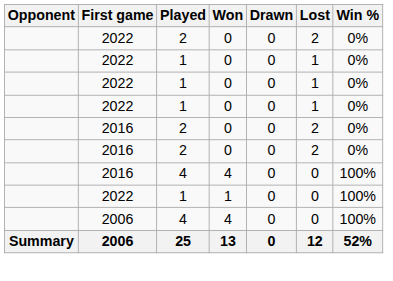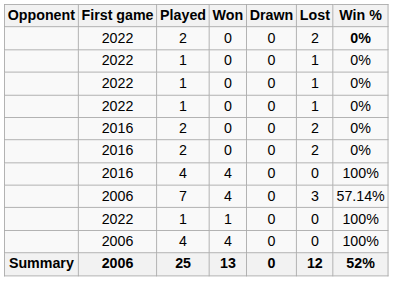 <table class="wikitable">
 <tr align="left">
 <th>Opponent</th>
 <th>First game</th>
 <th>Played</th>
 <th>Won</th>
 <th>Drawn</th>
 <th>Lost</th>
 <th>Win %</th>
 </tr>
 <tr align="center">
 <td style="text-align: left;"></td>
 <td>2022</td>
 <td>2</td>
 <td>0</td>
 <td>0</td>
 <td>2</td>
-<td>0%</td>
+<td><strong>0%</strong></td>
 </tr>
 <tr align="center">
 <td style="text-align: left;"></td>
 <td>2022</td>
 <td>1</td>
 <td>0</td>
 <td>0</td>
 <td>1</td>
 <td>0%</td>
 </tr>
 <tr align="center">
 <td style="text-align: left;"></td>
 <td>2022</td>
 <td>1</td>
 <td>0</td>
 <td>0</td>
 <td>1</td>
 <td>0%</td>
 </tr>
 <tr align="center">
 <td style="text-align: left;"></td>
 <td>2022</td>
 <td>1</td>
 <td>0</td>
 <td>0</td>
 <td>1</td>
 <td>0%</td>
 </tr>
 <tr align="center">
 <td style="text-align: left;"></td>
 <td>2016</td>
 <td>2</td>
 <td>0</td>
 <td>0</td>
 <td>2</td>
 <td>0%</td>
 </tr>
 <tr align="center">
 <td style="text-align: left;"></td>
 <td>2016</td>
 <td>2</td>
 <td>0</td>
 <td>0</td>
 <td>2</td>
 <td>0%</td>
 </tr>
 <tr align="center">
 <td style="text-align: left;"></td>
 <td>2016</td>
 <td>4</td>
 <td>4</td>
 <td>0</td>
 <td>0</td>
 <td>100%</td>
 </tr>
 <tr align="center">
 <td style="text-align: left;"></td>
+<td>2006</td>
+<td>7</td>
+<td>4</td>
+<td>0</td>
+<td>3</td>
+<td>57.14%</td>
+</tr>
+<tr align="center">
+<td style="text-align: left;"></td>
 <td>2022</td>
 <td>1</td>
 <td>1</td>
 <td>0</td>
 <td>0</td>
 <td>100%</td>
 </tr>
 <tr align="center">
 <td style="text-align: left;"></td>
 <td>2006</td>
 <td>4</td>
 <td>4</td>
 <td>0</td>
 <td>0</td>
 <td>100%</td>
 </tr>
 <tr align="center">
 <th>Summary</th>
 <th>2006</th>
 <th>25</th>
 <th>13</th>
 <th>0</th>
 <th>12</th>
 <th>52%</th>
 </tr>
 </table>
